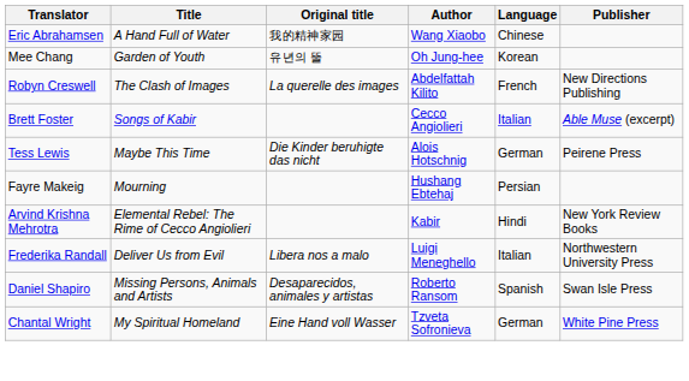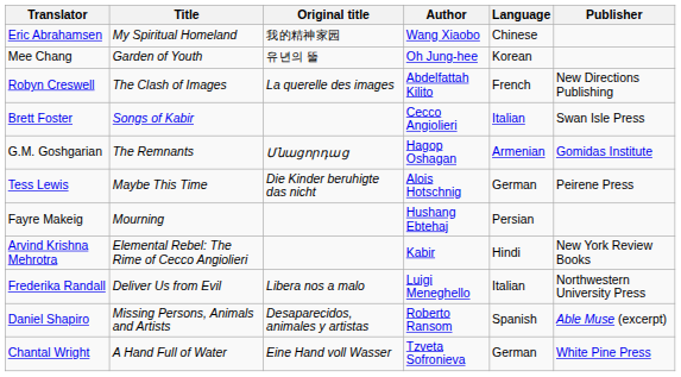 <table class="wikitable sortable">
 <tr>
 <th>Translator</th>
 <th>Title</th>
 <th>Original title</th>
 <th>Author</th>
 <th>Language</th>
 <th>Publisher</th>
 </tr>
 <tr>
 <td><a href='#'>Eric Abrahamsen</a></td>
-<td><em>A Hand Full of Water</em></td>
+<td><em>My Spiritual Homeland</em></td>
 <td>我的精神家园</td>
 <td> <a href='#'>Wang Xiaobo</a></td>
 <td>Chinese</td>
 <td></td>
 </tr>
 <tr>
 <td>Mee Chang</td>
 <td><em>Garden of Youth</em></td>
 <td>유년의 뚤</td>
 <td> <a href='#'>Oh Jung-hee</a></td>
 <td>Korean</td>
 <td></td>
 </tr>
 <tr>
 <td><a href='#'>Robyn Creswell</a></td>
 <td><em>The Clash of Images</em></td>
 <td><em>La querelle des images</em></td>
 <td> <a href='#'>Abdelfattah Kilito</a></td>
 <td>French</td>
 <td>New Directions Publishing</td>
 </tr>
 <tr>
 <td><a href='#'>Brett Foster</a></td>
 <td><em><a href='#'>Songs of Kabir</a></em></td>
 <td></td>
 <td> <a href='#'>Cecco Angiolieri</a></td>
 <td><a href='#'>Italian</a></td>
-<td><em><a href='#'>Able Muse</a></em> (excerpt)</td>
+<td>Swan Isle Press</td>
+</tr>
+<tr>
+<td>G.M. Goshgarian</td>
+<td><em>The Remnants</em></td>
+<td><em>Մնացորդաց</em></td>
+<td> <a href='#'>Hagop Oshagan</a></td>
+<td><a href='#'>Armenian</a></td>
+<td><a href='#'>Gomidas Institute</a></td>
 </tr>
 <tr>
 <td><a href='#'>Tess Lewis</a></td>
 <td><em>Maybe This Time</em></td>
 <td><em>Die Kinder beruhigte das nicht</em></td>
 <td> <a href='#'>Alois Hotschnig</a></td>
 <td>German</td>
 <td>Peirene Press</td>
 </tr>
 <tr>
 <td>Fayre Makeig</td>
 <td><em>Mourning</em></td>
 <td></td>
 <td> <a href='#'>Hushang Ebtehaj</a></td>
 <td>Persian</td>
 <td></td>
 </tr>
 <tr>
 <td><a href='#'>Arvind Krishna Mehrotra</a></td>
 <td><em>Elemental Rebel: The Rime of Cecco Angiolieri</em></td>
 <td></td>
 <td> <a href='#'>Kabir</a></td>
 <td>Hindi</td>
 <td>New York Review Books</td>
 </tr>
 <tr>
 <td><a href='#'>Frederika Randall</a></td>
 <td><em>Deliver Us from Evil</em></td>
 <td><em>Libera nos a malo</em></td>
 <td> <a href='#'>Luigi Meneghello</a></td>
 <td>Italian</td>
 <td>Northwestern University Press</td>
 </tr>
 <tr>
 <td><a href='#'>Daniel Shapiro</a></td>
 <td><em>Missing Persons, Animals and Artists</em></td>
 <td><em>Desaparecidos, animales y artistas</em></td>
 <td> <a href='#'>Roberto Ransom</a></td>
 <td>Spanish</td>
-<td>Swan Isle Press</td>
+<td><em><a href='#'>Able Muse</a></em> (excerpt)</td>
 </tr>
 <tr>
 <td><a href='#'>Chantal Wright</a></td>
-<td><em>My Spiritual Homeland</em></td>
+<td><em>A Hand Full of Water</em></td>
 <td><em>Eine Hand voll Wasser</em></td>
 <td> <a href='#'>Tzveta Sofronieva</a></td>
 <td>German</td>
 <td><a href='#'>White Pine Press</a></td>
 </tr>
 </table>
